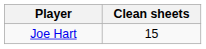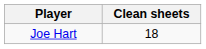 <table class="wikitable">
 <tr>
 <th style="width:120px;">Player</th>
 <th style="width:120px;">Clean sheets</th>
 </tr>
 <tr>
 <td style="text-align:center;"> <a href='#'>Joe Hart</a></td>
-<td style="text-align:center;">15</td>
+<td style="text-align:center;">18</td>
 </tr>
 </table>
